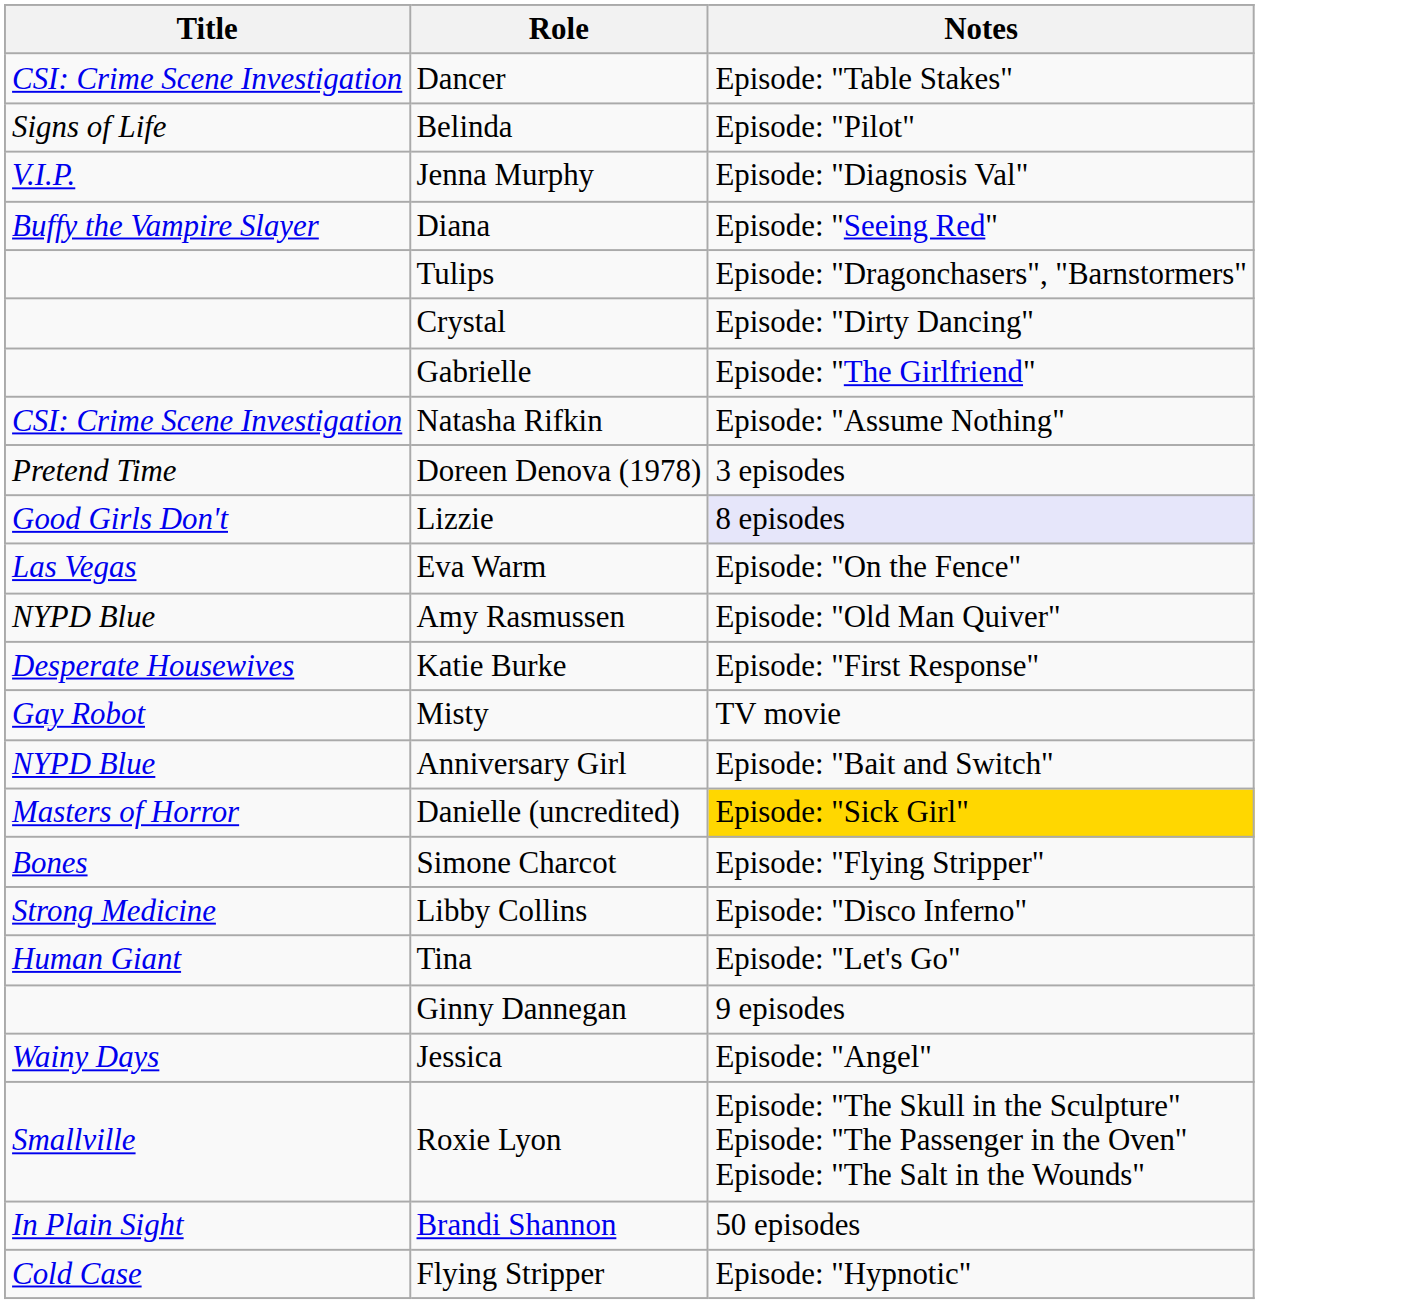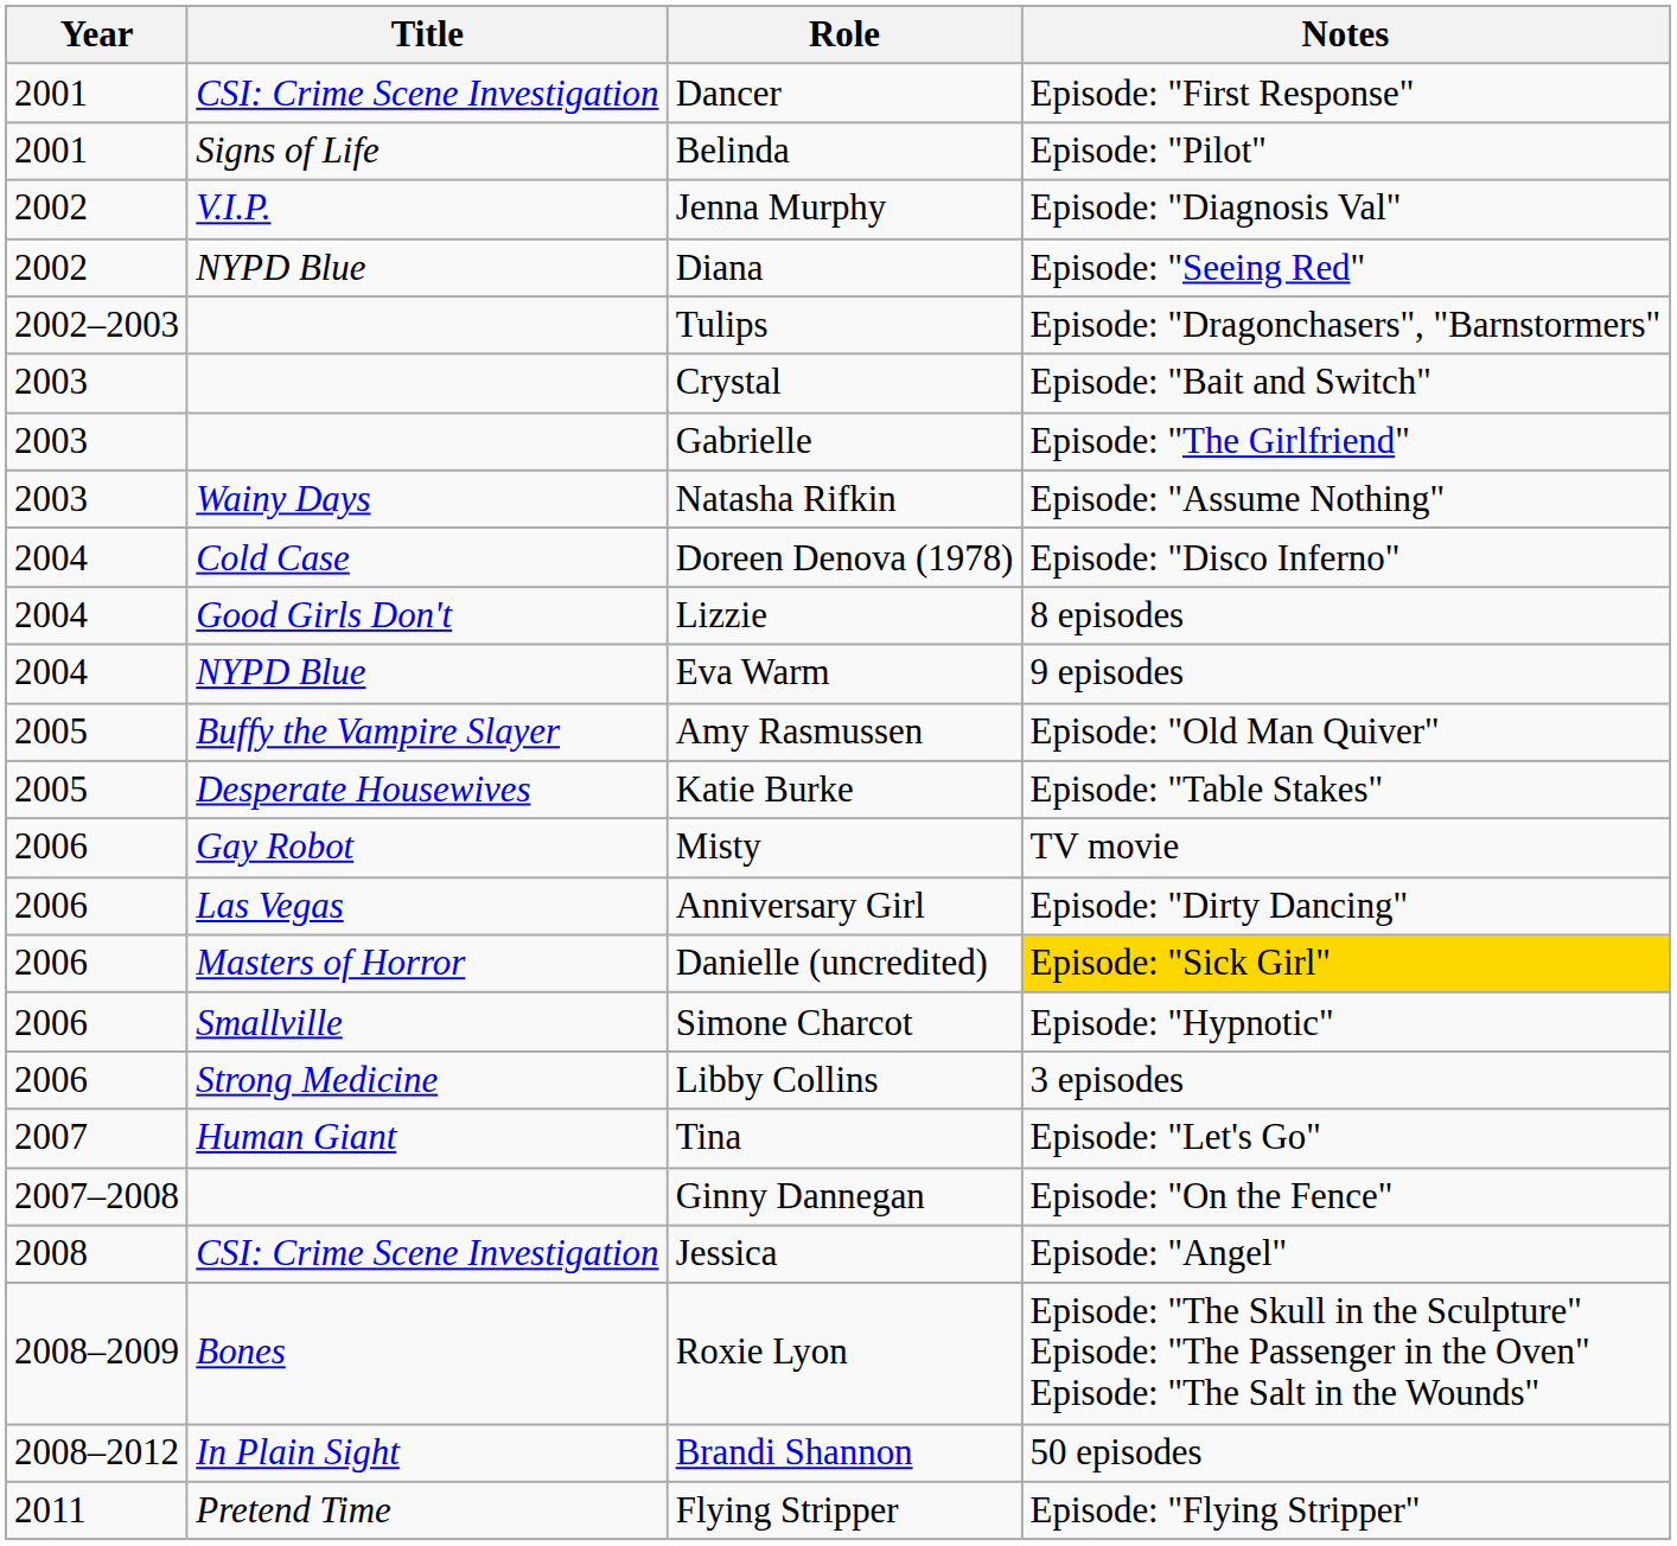 <table class="wikitable sortable">
 <tr>
+<th>Year</th>
 <th>Title</th>
 <th>Role</th>
 <th class="unsortable">Notes</th>
 </tr>
 <tr>
+<td>2001</td>
 <td><em><a href='#'>CSI: Crime Scene Investigation</a></em></td>
 <td>Dancer</td>
-<td>Episode: "Table Stakes"</td>
+<td>Episode: "First Response"</td>
 </tr>
 <tr>
+<td>2001</td>
 <td><em>Signs of Life</em></td>
 <td>Belinda</td>
 <td>Episode: "Pilot"</td>
 </tr>
 <tr>
+<td>2002</td>
 <td><em><a href='#'>V.I.P.</a></em></td>
 <td>Jenna Murphy</td>
 <td>Episode: "Diagnosis Val"</td>
 </tr>
 <tr>
-<td><em><a href='#'>Buffy the Vampire Slayer</a></em></td>
+<td>2002</td>
+<td><em>NYPD Blue</em></td>
 <td>Diana</td>
 <td>Episode: "<a href='#'>Seeing Red</a>"</td>
 </tr>
 <tr>
+<td>2002–2003</td>
 <td><em></em></td>
 <td>Tulips</td>
 <td>Episode: "Dragonchasers", "Barnstormers"</td>
 </tr>
 <tr>
+<td>2003</td>
 <td><em></em></td>
 <td>Crystal</td>
-<td>Episode: "Dirty Dancing"</td>
+<td>Episode: "Bait and Switch"</td>
 </tr>
 <tr>
+<td>2003</td>
 <td><em></em></td>
 <td>Gabrielle</td>
 <td>Episode: "<a href='#'>The Girlfriend</a>"</td>
 </tr>
 <tr>
-<td><em><a href='#'>CSI: Crime Scene Investigation</a></em></td>
+<td>2003</td>
+<td><em><a href='#'>Wainy Days</a></em></td>
 <td>Natasha Rifkin</td>
 <td>Episode: "Assume Nothing"</td>
 </tr>
 <tr>
-<td><em>Pretend Time</em></td>
+<td>2004</td>
+<td><em><a href='#'>Cold Case</a></em></td>
 <td>Doreen Denova (1978)</td>
-<td>3 episodes</td>
+<td>Episode: "Disco Inferno"</td>
 </tr>
 <tr>
+<td>2004</td>
 <td><em><a href='#'>Good Girls Don't</a></em></td>
 <td>Lizzie</td>
-<td style="background: lavender;">8 episodes</td>
+<td>8 episodes</td>
 </tr>
 <tr>
-<td><em><a href='#'>Las Vegas</a></em></td>
+<td>2004</td>
+<td><em><a href='#'>NYPD Blue</a></em></td>
 <td>Eva Warm</td>
-<td>Episode: "On the Fence"</td>
+<td>9 episodes</td>
 </tr>
 <tr>
-<td><em>NYPD Blue</em></td>
+<td>2005</td>
+<td><em><a href='#'>Buffy the Vampire Slayer</a></em></td>
 <td>Amy Rasmussen</td>
 <td>Episode: "Old Man Quiver"</td>
 </tr>
 <tr>
+<td>2005</td>
 <td><em><a href='#'>Desperate Housewives</a></em></td>
 <td>Katie Burke</td>
-<td>Episode: "First Response"</td>
+<td>Episode: "Table Stakes"</td>
 </tr>
 <tr>
+<td>2006</td>
 <td><em><a href='#'>Gay Robot</a></em></td>
 <td>Misty</td>
 <td>TV movie</td>
 </tr>
 <tr>
-<td><em><a href='#'>NYPD Blue</a></em></td>
+<td>2006</td>
+<td><em><a href='#'>Las Vegas</a></em></td>
 <td>Anniversary Girl</td>
-<td>Episode: "Bait and Switch"</td>
+<td>Episode: "Dirty Dancing"</td>
 </tr>
 <tr>
+<td>2006</td>
 <td><em><a href='#'>Masters of Horror</a></em></td>
 <td>Danielle (uncredited)</td>
 <td style="background: gold;">Episode: "Sick Girl"</td>
 </tr>
 <tr>
-<td><em><a href='#'>Bones</a></em></td>
+<td>2006</td>
+<td><em><a href='#'>Smallville</a></em></td>
 <td>Simone Charcot</td>
-<td>Episode: "Flying Stripper"</td>
+<td>Episode: "Hypnotic"</td>
 </tr>
 <tr>
+<td>2006</td>
 <td><em><a href='#'>Strong Medicine</a></em></td>
 <td>Libby Collins</td>
-<td>Episode: "Disco Inferno"</td>
+<td>3 episodes</td>
 </tr>
 <tr>
+<td>2007</td>
 <td><em><a href='#'>Human Giant</a></em></td>
 <td>Tina</td>
 <td>Episode: "Let's Go"</td>
 </tr>
 <tr>
+<td>2007–2008</td>
 <td><em></em></td>
 <td>Ginny Dannegan</td>
-<td>9 episodes</td>
+<td>Episode: "On the Fence"</td>
 </tr>
 <tr>
-<td><em><a href='#'>Wainy Days</a></em></td>
+<td>2008</td>
+<td><em><a href='#'>CSI: Crime Scene Investigation</a></em></td>
 <td>Jessica</td>
 <td>Episode: "Angel"</td>
 </tr>
 <tr>
-<td><em><a href='#'>Smallville</a></em></td>
+<td>2008–2009</td>
+<td><em><a href='#'>Bones</a></em></td>
 <td>Roxie Lyon</td>
 <td>Episode: "The Skull in the Sculpture"<br>Episode: "The Passenger in the Oven"<br>Episode: "The Salt in the Wounds"</td>
 </tr>
 <tr>
+<td>2008–2012</td>
 <td><em><a href='#'>In Plain Sight</a></em></td>
 <td><a href='#'>Brandi Shannon</a></td>
 <td>50 episodes</td>
 </tr>
 <tr>
-<td><em><a href='#'>Cold Case</a></em></td>
+<td>2011</td>
+<td><em>Pretend Time</em></td>
 <td>Flying Stripper</td>
-<td>Episode: "Hypnotic"</td>
+<td>Episode: "Flying Stripper"</td>
 </tr>
 </table>
